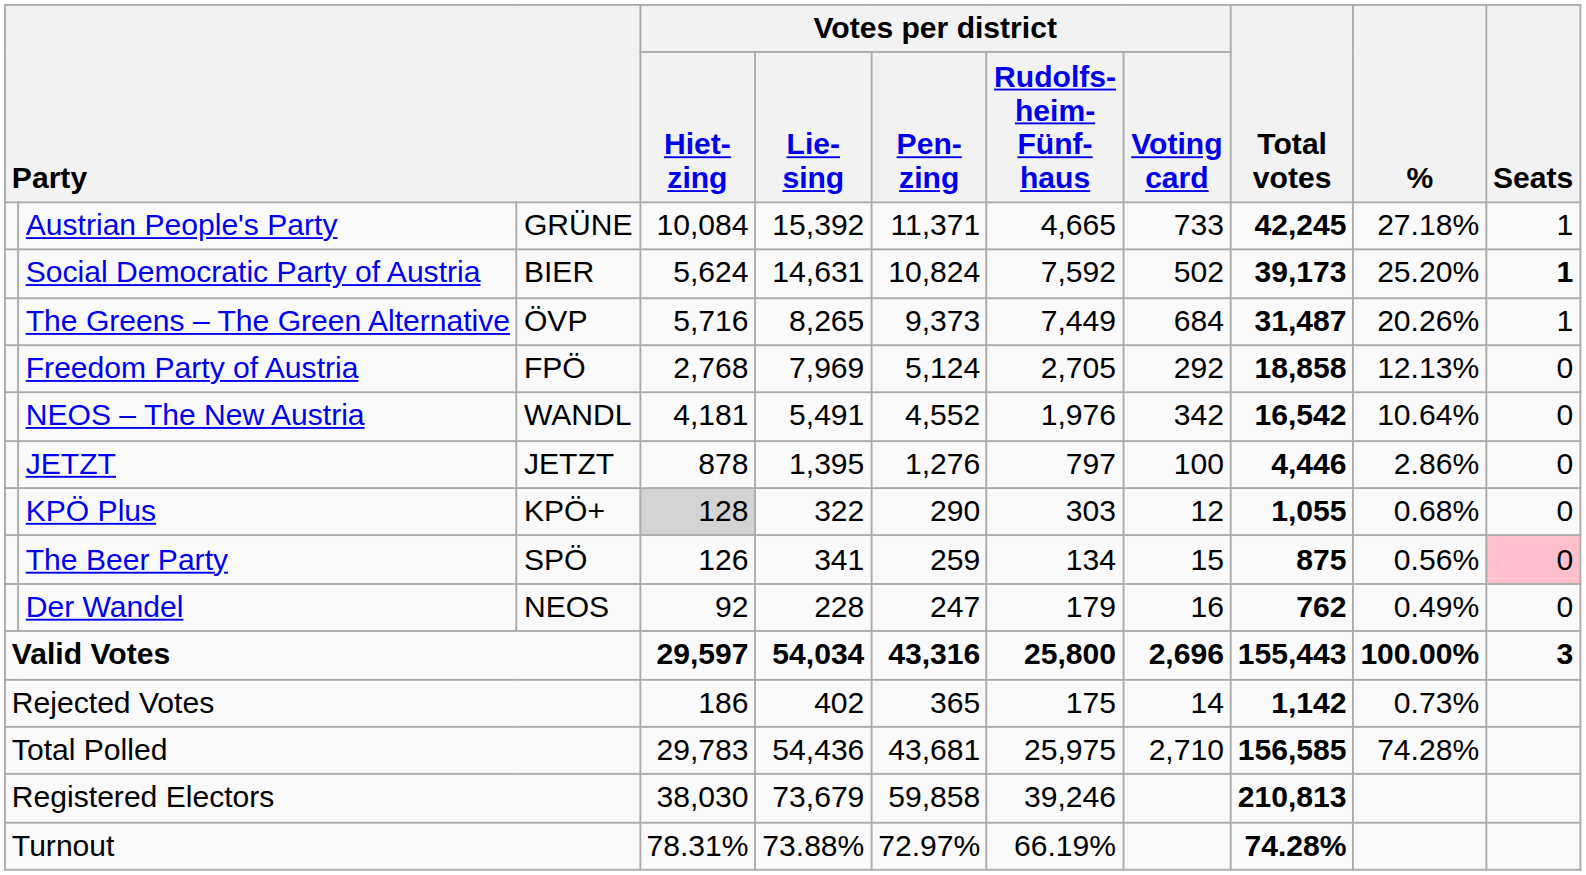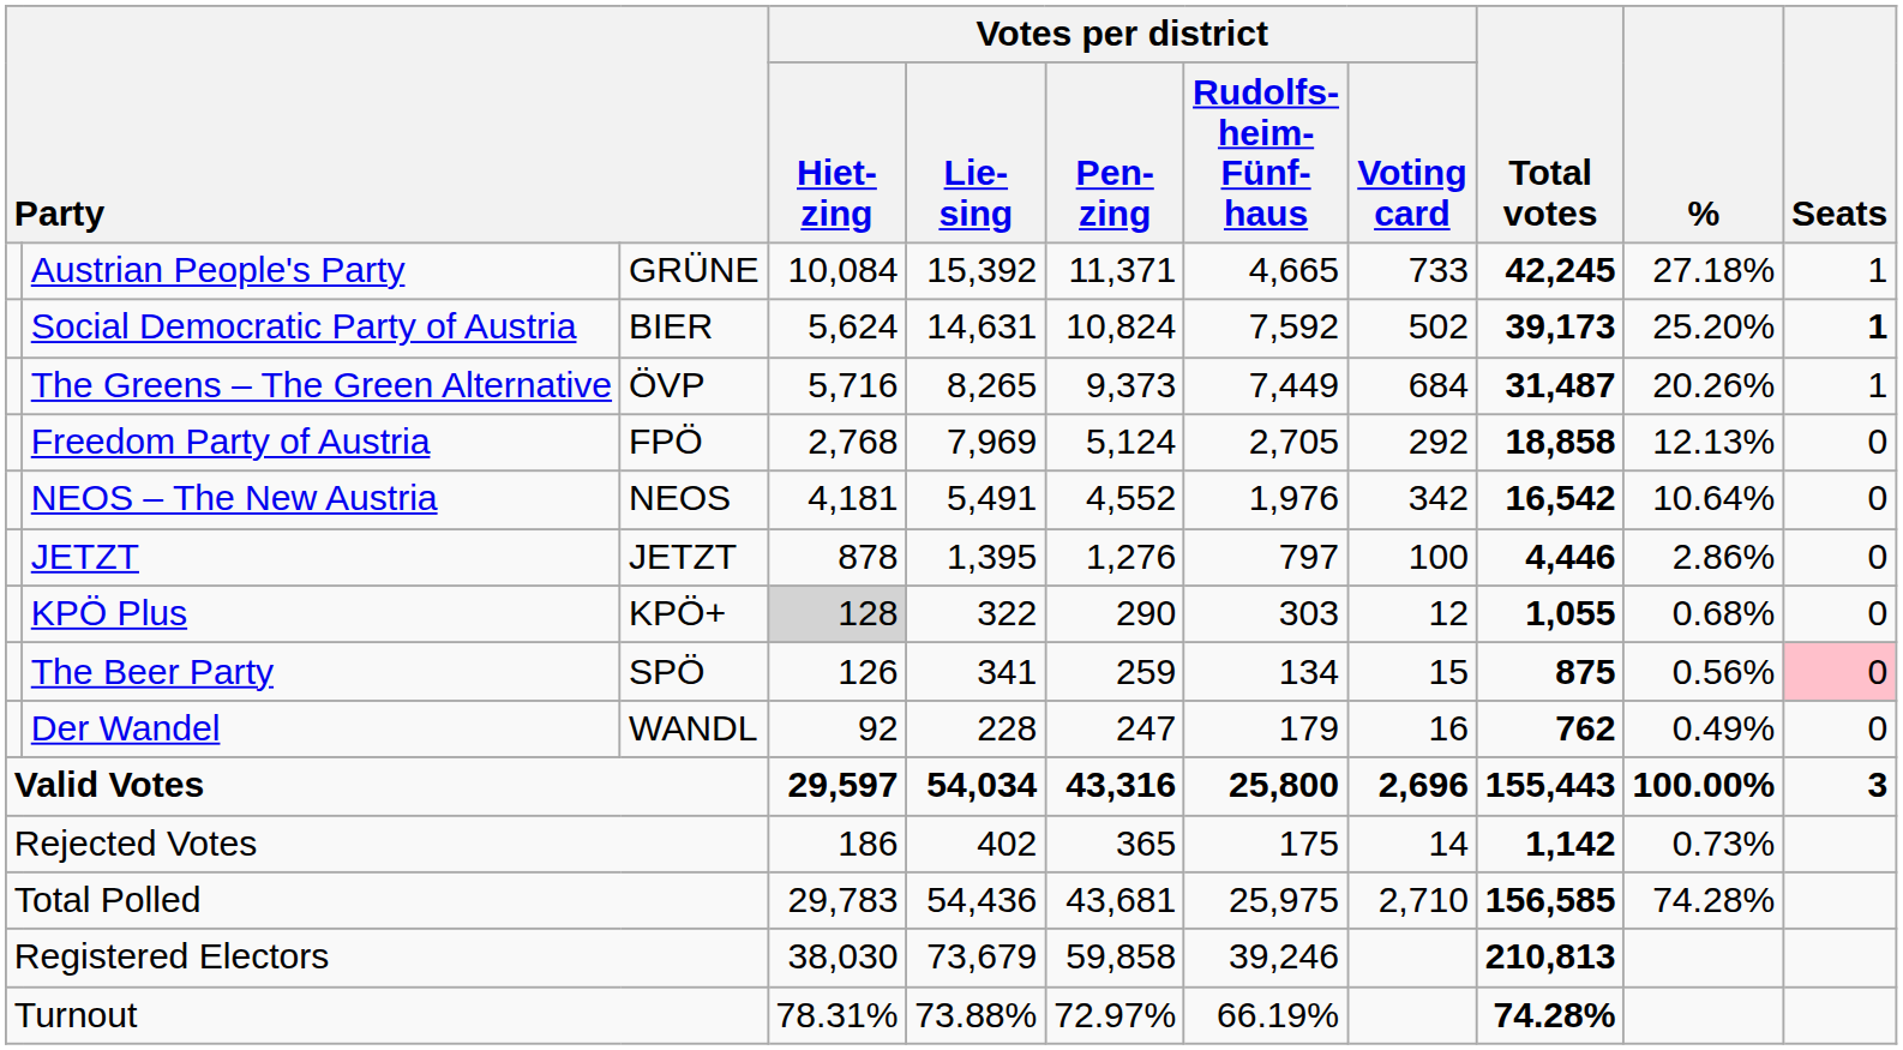 <table class="wikitable" border="1" style="text-align:right;">
 <tr>
 <th style="text-align:left;" valign=bottom rowspan=2 colspan=3>Party</th>
 <th colspan=5>Votes per district</th>
 <th align=center valign=bottom rowspan=2 width="50">Total<br>votes</th>
 <th align=center valign=bottom rowspan=2 width="50">%</th>
 <th align=center valign=bottom rowspan=2>Seats</th>
 </tr>
 <tr>
 <th align=center valign=bottom width="50"><a href='#'>Hiet-<br>zing</a></th>
 <th align=center valign=bottom width="50"><a href='#'>Lie-<br>sing</a></th>
 <th align=center valign=bottom width="50"><a href='#'>Pen-<br>zing</a></th>
 <th align=center valign=bottom width="50"><a href='#'>Rudolfs-<br>heim-<br>Fünf-<br>haus</a></th>
 <th align=center valign=bottom width="50"><a href='#'>Voting<br>card</a></th>
 </tr>
 <tr>
 <td></td>
 <td align=left><a href='#'>Austrian People's Party</a></td>
 <td align=left>GRÜNE</td>
 <td>10,084</td>
 <td>15,392</td>
 <td>11,371</td>
 <td>4,665</td>
 <td>733</td>
 <td><strong>42,245</strong></td>
 <td>27.18%</td>
 <td>1</td>
 </tr>
 <tr>
 <td></td>
 <td align=left><a href='#'>Social Democratic Party of Austria</a></td>
 <td align=left>BIER</td>
 <td>5,624</td>
 <td>14,631</td>
 <td>10,824</td>
 <td>7,592</td>
 <td>502</td>
 <td><strong>39,173</strong></td>
 <td>25.20%</td>
 <td><strong>1</strong></td>
 </tr>
 <tr>
 <td></td>
 <td align=left style="white-space: nowrap;"><a href='#'>The Greens – The Green Alternative</a></td>
 <td align=left>ÖVP</td>
 <td>5,716</td>
 <td>8,265</td>
 <td>9,373</td>
 <td>7,449</td>
 <td>684</td>
 <td><strong>31,487</strong></td>
 <td>20.26%</td>
 <td>1</td>
 </tr>
 <tr>
 <td></td>
 <td align=left><a href='#'>Freedom Party of Austria</a></td>
 <td align=left>FPÖ</td>
 <td>2,768</td>
 <td>7,969</td>
 <td>5,124</td>
 <td>2,705</td>
 <td>292</td>
 <td><strong>18,858</strong></td>
 <td>12.13%</td>
 <td>0</td>
 </tr>
 <tr>
 <td></td>
 <td align=left><a href='#'>NEOS – The New Austria</a></td>
-<td align=left>WANDL</td>
+<td align=left>NEOS</td>
 <td>4,181</td>
 <td>5,491</td>
 <td>4,552</td>
 <td>1,976</td>
 <td>342</td>
 <td><strong>16,542</strong></td>
 <td>10.64%</td>
 <td>0</td>
 </tr>
 <tr>
 <td></td>
 <td align=left><a href='#'>JETZT</a></td>
 <td align=left>JETZT</td>
 <td>878</td>
 <td>1,395</td>
 <td>1,276</td>
 <td>797</td>
 <td>100</td>
 <td><strong>4,446</strong></td>
 <td>2.86%</td>
 <td>0</td>
 </tr>
 <tr>
 <td></td>
 <td align=left><a href='#'>KPÖ Plus</a></td>
 <td align=left>KPÖ+</td>
 <td style="background: lightgrey;">128</td>
 <td>322</td>
 <td>290</td>
 <td>303</td>
 <td>12</td>
 <td><strong>1,055</strong></td>
 <td>0.68%</td>
 <td>0</td>
 </tr>
 <tr>
 <td></td>
 <td align=left><a href='#'>The Beer Party</a></td>
 <td align=left>SPÖ</td>
 <td>126</td>
 <td>341</td>
 <td>259</td>
 <td>134</td>
 <td>15</td>
 <td><strong>875</strong></td>
 <td>0.56%</td>
 <td style="background: pink;">0</td>
 </tr>
 <tr>
 <td></td>
 <td align=left><a href='#'>Der Wandel</a></td>
-<td align=left>NEOS</td>
+<td align=left>WANDL</td>
 <td>92</td>
 <td>228</td>
 <td>247</td>
 <td>179</td>
 <td>16</td>
 <td><strong>762</strong></td>
 <td>0.49%</td>
 <td>0</td>
 </tr>
 <tr style="font-weight:bold">
 <td align=left colspan=3>Valid Votes</td>
 <td>29,597</td>
 <td>54,034</td>
 <td>43,316</td>
 <td>25,800</td>
 <td>2,696</td>
 <td>155,443</td>
 <td>100.00%</td>
 <td>3</td>
 </tr>
 <tr>
 <td align=left colspan=3>Rejected Votes</td>
 <td>186</td>
 <td>402</td>
 <td>365</td>
 <td>175</td>
 <td>14</td>
 <td><strong>1,142</strong></td>
 <td>0.73%</td>
 <td></td>
 </tr>
 <tr>
 <td align=left colspan=3>Total Polled</td>
 <td>29,783</td>
 <td>54,436</td>
 <td>43,681</td>
 <td>25,975</td>
 <td>2,710</td>
 <td><strong>156,585</strong></td>
 <td>74.28%</td>
 <td></td>
 </tr>
 <tr>
 <td align=left colspan=3>Registered Electors</td>
 <td>38,030</td>
 <td>73,679</td>
 <td>59,858</td>
 <td>39,246</td>
 <td></td>
 <td><strong>210,813</strong></td>
 <td></td>
 <td></td>
 </tr>
 <tr>
 <td align=left colspan=3>Turnout</td>
 <td>78.31%</td>
 <td>73.88%</td>
 <td>72.97%</td>
 <td>66.19%</td>
 <td></td>
 <td><strong>74.28%</strong></td>
 <td></td>
 <td></td>
 </tr>
 </table>
